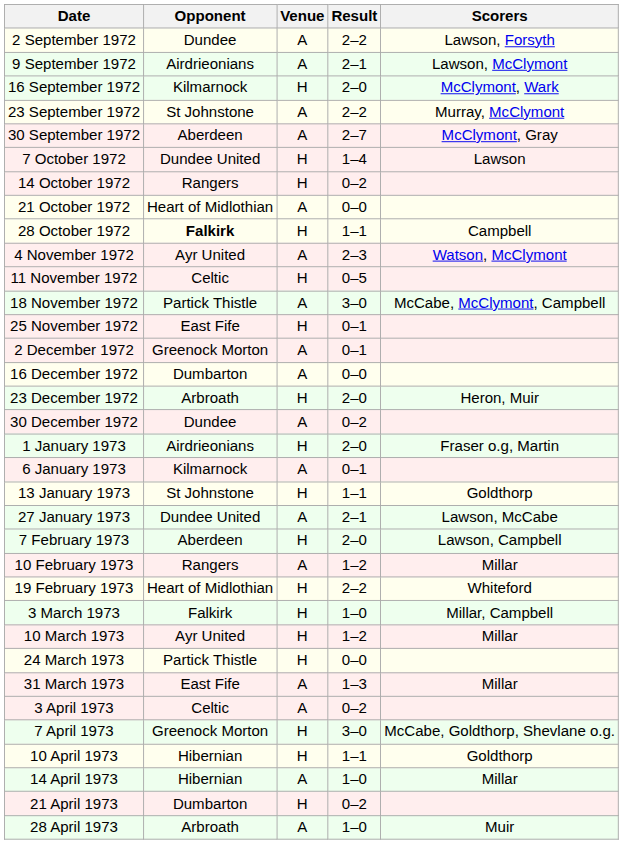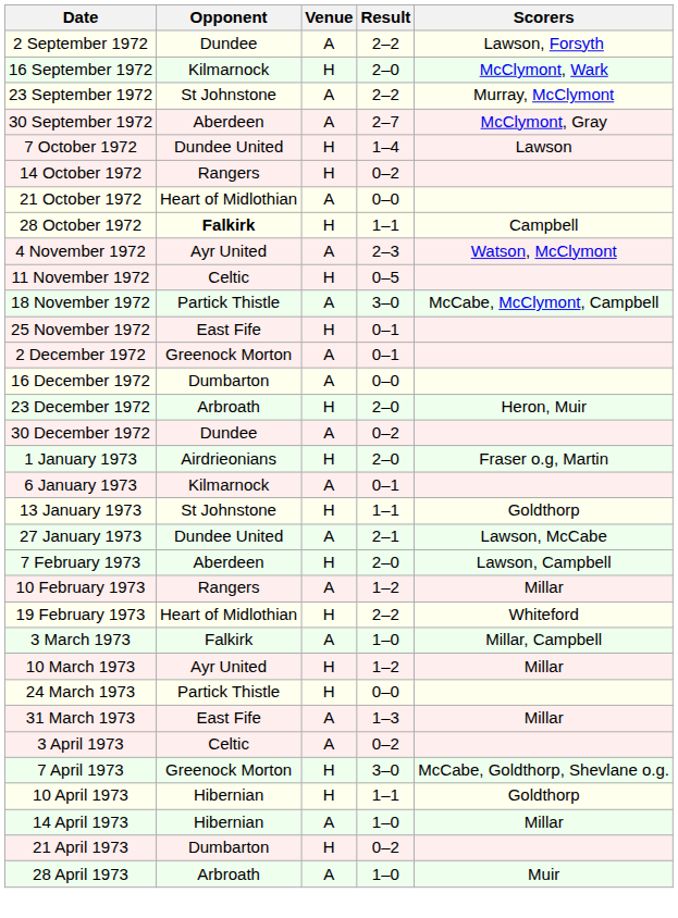 <table class="wikitable sortable" style="font-size:100%; text-align:center">
 <tr>
 <th>Date</th>
 <th>Opponent</th>
 <th>Venue</th>
 <th>Result</th>
 <th>Scorers</th>
 </tr>
 <tr bgcolor = "#FFFFEE">
 <td>2 September 1972</td>
 <td>Dundee</td>
 <td>A</td>
 <td>2–2</td>
 <td>Lawson, <a href='#'>Forsyth</a></td>
-</tr>
-<tr bgcolor = "#EEFFEE">
-<td>9 September 1972</td>
-<td>Airdrieonians</td>
-<td>A</td>
-<td>2–1</td>
-<td>Lawson, <a href='#'>McClymont</a></td>
 </tr>
 <tr bgcolor = "#EEFFEE">
 <td>16 September 1972</td>
 <td>Kilmarnock</td>
 <td>H</td>
 <td>2–0</td>
 <td><a href='#'>McClymont</a>, <a href='#'>Wark</a></td>
 </tr>
 <tr bgcolor = "#FFFFEE">
 <td>23 September 1972</td>
 <td>St Johnstone</td>
 <td>A</td>
 <td>2–2</td>
 <td>Murray, <a href='#'>McClymont</a></td>
 </tr>
 <tr bgcolor = "#FFEEEE">
 <td>30 September 1972</td>
 <td>Aberdeen</td>
 <td>A</td>
 <td>2–7</td>
 <td><a href='#'>McClymont</a>, Gray</td>
 </tr>
 <tr bgcolor = "#FFEEEE">
 <td>7 October 1972</td>
 <td>Dundee United</td>
 <td>H</td>
 <td>1–4</td>
 <td>Lawson</td>
 </tr>
 <tr bgcolor = "#FFEEEE">
 <td>14 October 1972</td>
 <td>Rangers</td>
 <td>H</td>
 <td>0–2</td>
 <td></td>
 </tr>
 <tr bgcolor = "#FFFFEE">
 <td>21 October 1972</td>
 <td>Heart of Midlothian</td>
 <td>A</td>
 <td>0–0</td>
 <td></td>
 </tr>
 <tr bgcolor = "#FFFFEE">
 <td>28 October 1972</td>
 <td><strong>Falkirk</strong></td>
 <td>H</td>
 <td>1–1</td>
 <td>Campbell</td>
 </tr>
 <tr bgcolor = "#FFEEEE">
 <td>4 November 1972</td>
 <td>Ayr United</td>
 <td>A</td>
 <td>2–3</td>
 <td><a href='#'>Watson</a>, <a href='#'>McClymont</a></td>
 </tr>
 <tr bgcolor = "#FFEEEE">
 <td>11 November 1972</td>
 <td>Celtic</td>
 <td>H</td>
 <td>0–5</td>
 <td></td>
 </tr>
 <tr bgcolor = "#EEFFEE">
 <td>18 November 1972</td>
 <td>Partick Thistle</td>
 <td>A</td>
 <td>3–0</td>
 <td>McCabe, <a href='#'>McClymont</a>, Campbell</td>
 </tr>
 <tr bgcolor = "#FFEEEE">
 <td>25 November 1972</td>
 <td>East Fife</td>
 <td>H</td>
 <td>0–1</td>
 <td></td>
 </tr>
 <tr bgcolor = "#FFEEEE">
 <td>2 December 1972</td>
 <td>Greenock Morton</td>
 <td>A</td>
 <td>0–1</td>
 <td></td>
 </tr>
 <tr bgcolor = "#FFFFEE">
 <td>16 December 1972</td>
 <td>Dumbarton</td>
 <td>A</td>
 <td>0–0</td>
 <td></td>
 </tr>
 <tr bgcolor = "#EEFFEE">
 <td>23 December 1972</td>
 <td>Arbroath</td>
 <td>H</td>
 <td>2–0</td>
 <td>Heron, Muir</td>
 </tr>
 <tr bgcolor = "#FFEEEE">
 <td>30 December 1972</td>
 <td>Dundee</td>
 <td>A</td>
 <td>0–2</td>
 <td></td>
 </tr>
 <tr bgcolor = "#EEFFEE">
 <td>1 January 1973</td>
 <td>Airdrieonians</td>
 <td>H</td>
 <td>2–0</td>
 <td>Fraser o.g, Martin</td>
 </tr>
 <tr bgcolor = "#FFEEEE">
 <td>6 January 1973</td>
 <td>Kilmarnock</td>
 <td>A</td>
 <td>0–1</td>
 <td></td>
 </tr>
 <tr bgcolor = "#FFFFEE">
 <td>13 January 1973</td>
 <td>St Johnstone</td>
 <td>H</td>
 <td>1–1</td>
 <td>Goldthorp</td>
 </tr>
 <tr bgcolor = "#EEFFEE">
 <td>27 January 1973</td>
 <td>Dundee United</td>
 <td>A</td>
 <td>2–1</td>
 <td>Lawson, McCabe</td>
 </tr>
 <tr bgcolor = "#EEFFEE">
 <td>7 February 1973</td>
 <td>Aberdeen</td>
 <td>H</td>
 <td>2–0</td>
 <td>Lawson, Campbell</td>
 </tr>
 <tr bgcolor = "#FFEEEE">
 <td>10 February 1973</td>
 <td>Rangers</td>
 <td>A</td>
 <td>1–2</td>
 <td>Millar</td>
 </tr>
 <tr bgcolor = "#FFFFEE">
 <td>19 February 1973</td>
 <td>Heart of Midlothian</td>
 <td>H</td>
 <td>2–2</td>
 <td>Whiteford</td>
 </tr>
 <tr bgcolor = "#EEFFEE">
 <td>3 March 1973</td>
 <td>Falkirk</td>
-<td>H</td>
+<td>A</td>
 <td>1–0</td>
 <td>Millar, Campbell</td>
 </tr>
 <tr bgcolor = "#FFEEEE">
 <td>10 March 1973</td>
 <td>Ayr United</td>
 <td>H</td>
 <td>1–2</td>
 <td>Millar</td>
 </tr>
 <tr bgcolor = "#FFFFEE">
 <td>24 March 1973</td>
 <td>Partick Thistle</td>
 <td>H</td>
 <td>0–0</td>
 <td></td>
 </tr>
 <tr bgcolor = "#FFEEEE">
 <td>31 March 1973</td>
 <td>East Fife</td>
 <td>A</td>
 <td>1–3</td>
 <td>Millar</td>
 </tr>
 <tr bgcolor = "#FFEEEE">
 <td>3 April 1973</td>
 <td>Celtic</td>
 <td>A</td>
 <td>0–2</td>
 <td></td>
 </tr>
 <tr bgcolor = "#EEFFEE">
 <td>7 April 1973</td>
 <td>Greenock Morton</td>
 <td>H</td>
 <td>3–0</td>
 <td>McCabe, Goldthorp, Shevlane o.g.</td>
 </tr>
 <tr bgcolor = "#FFFFEE">
 <td>10 April 1973</td>
 <td>Hibernian</td>
 <td>H</td>
 <td>1–1</td>
 <td>Goldthorp</td>
 </tr>
 <tr bgcolor = "#EEFFEE">
 <td>14 April 1973</td>
 <td>Hibernian</td>
 <td>A</td>
 <td>1–0</td>
 <td>Millar</td>
 </tr>
 <tr bgcolor = "#FFEEEE">
 <td>21 April 1973</td>
 <td>Dumbarton</td>
 <td>H</td>
 <td>0–2</td>
 <td></td>
 </tr>
 <tr bgcolor = "#EEFFEE">
 <td>28 April 1973</td>
 <td>Arbroath</td>
 <td>A</td>
 <td>1–0</td>
 <td>Muir</td>
 </tr>
 </table>
